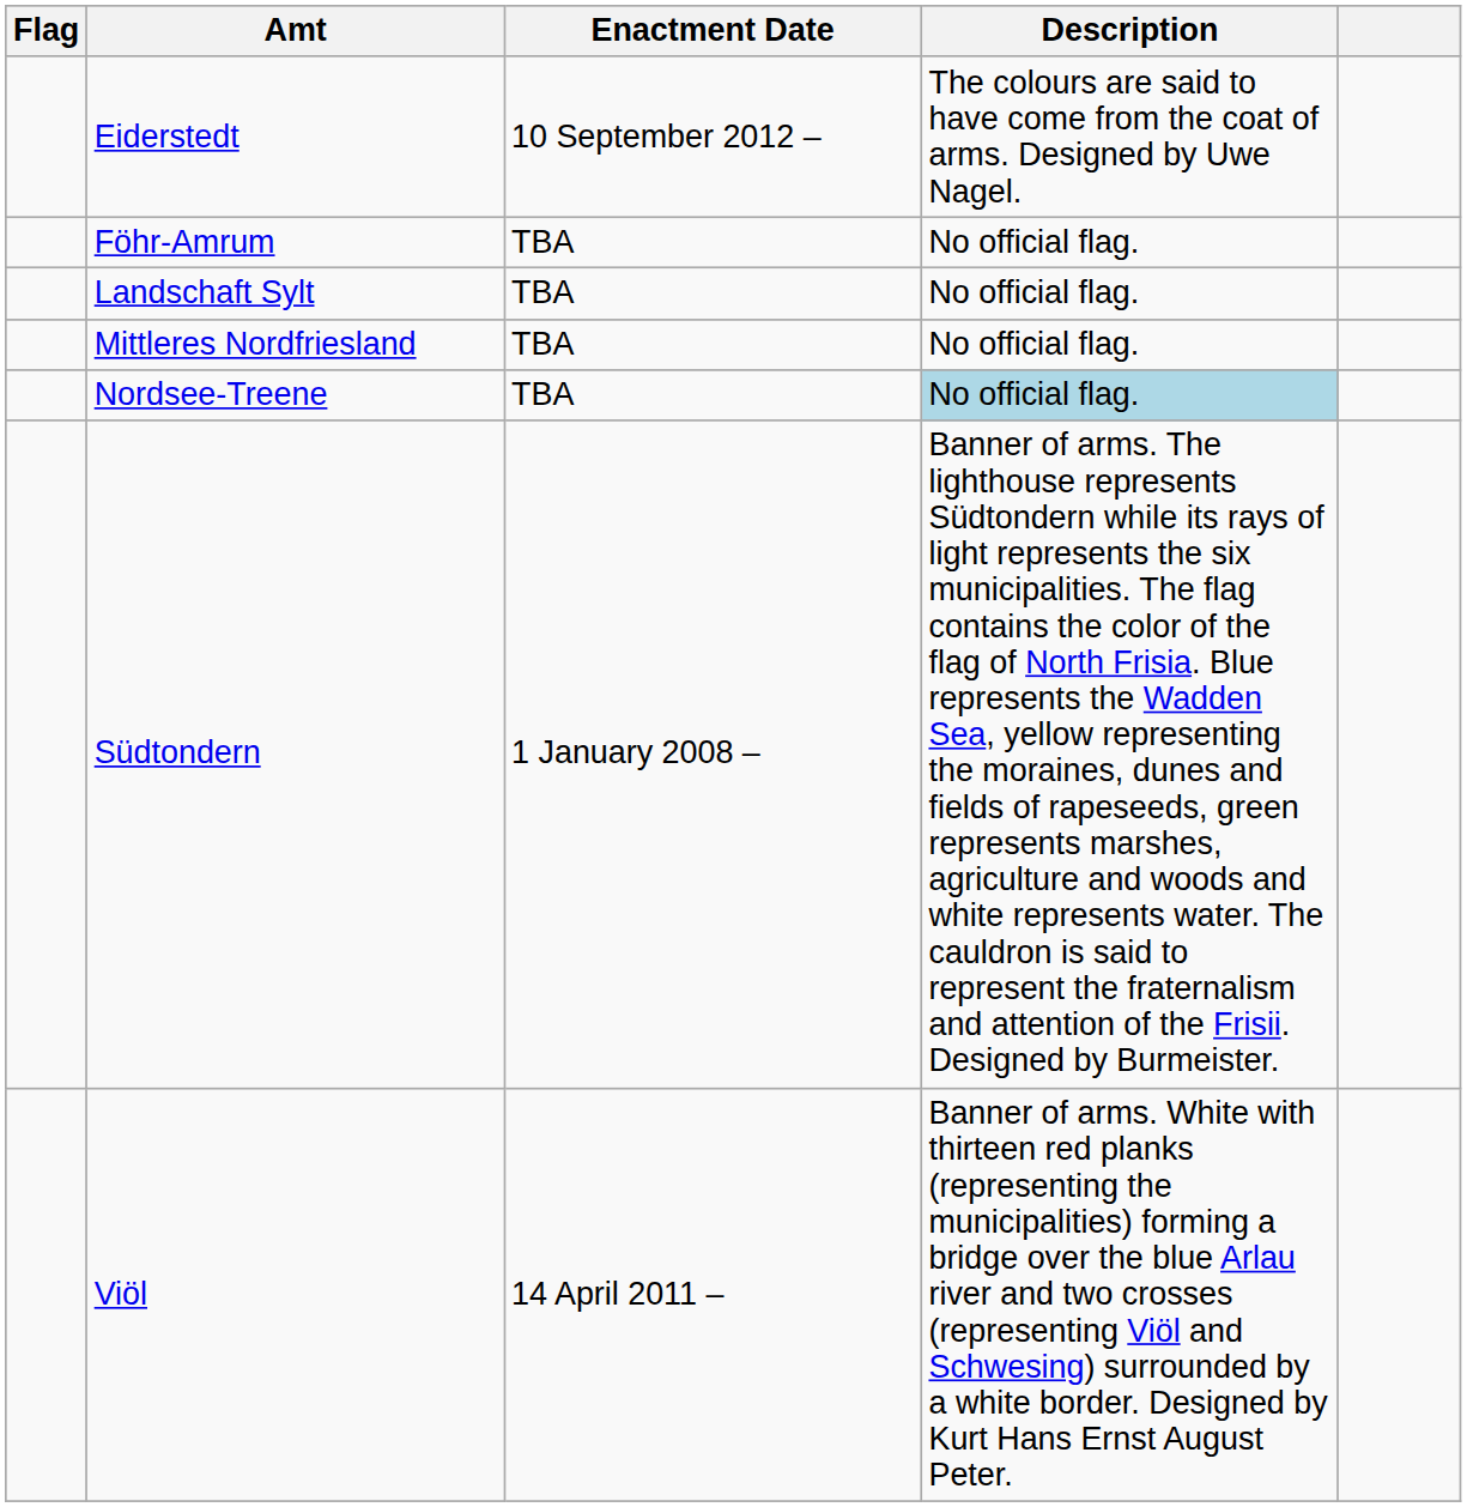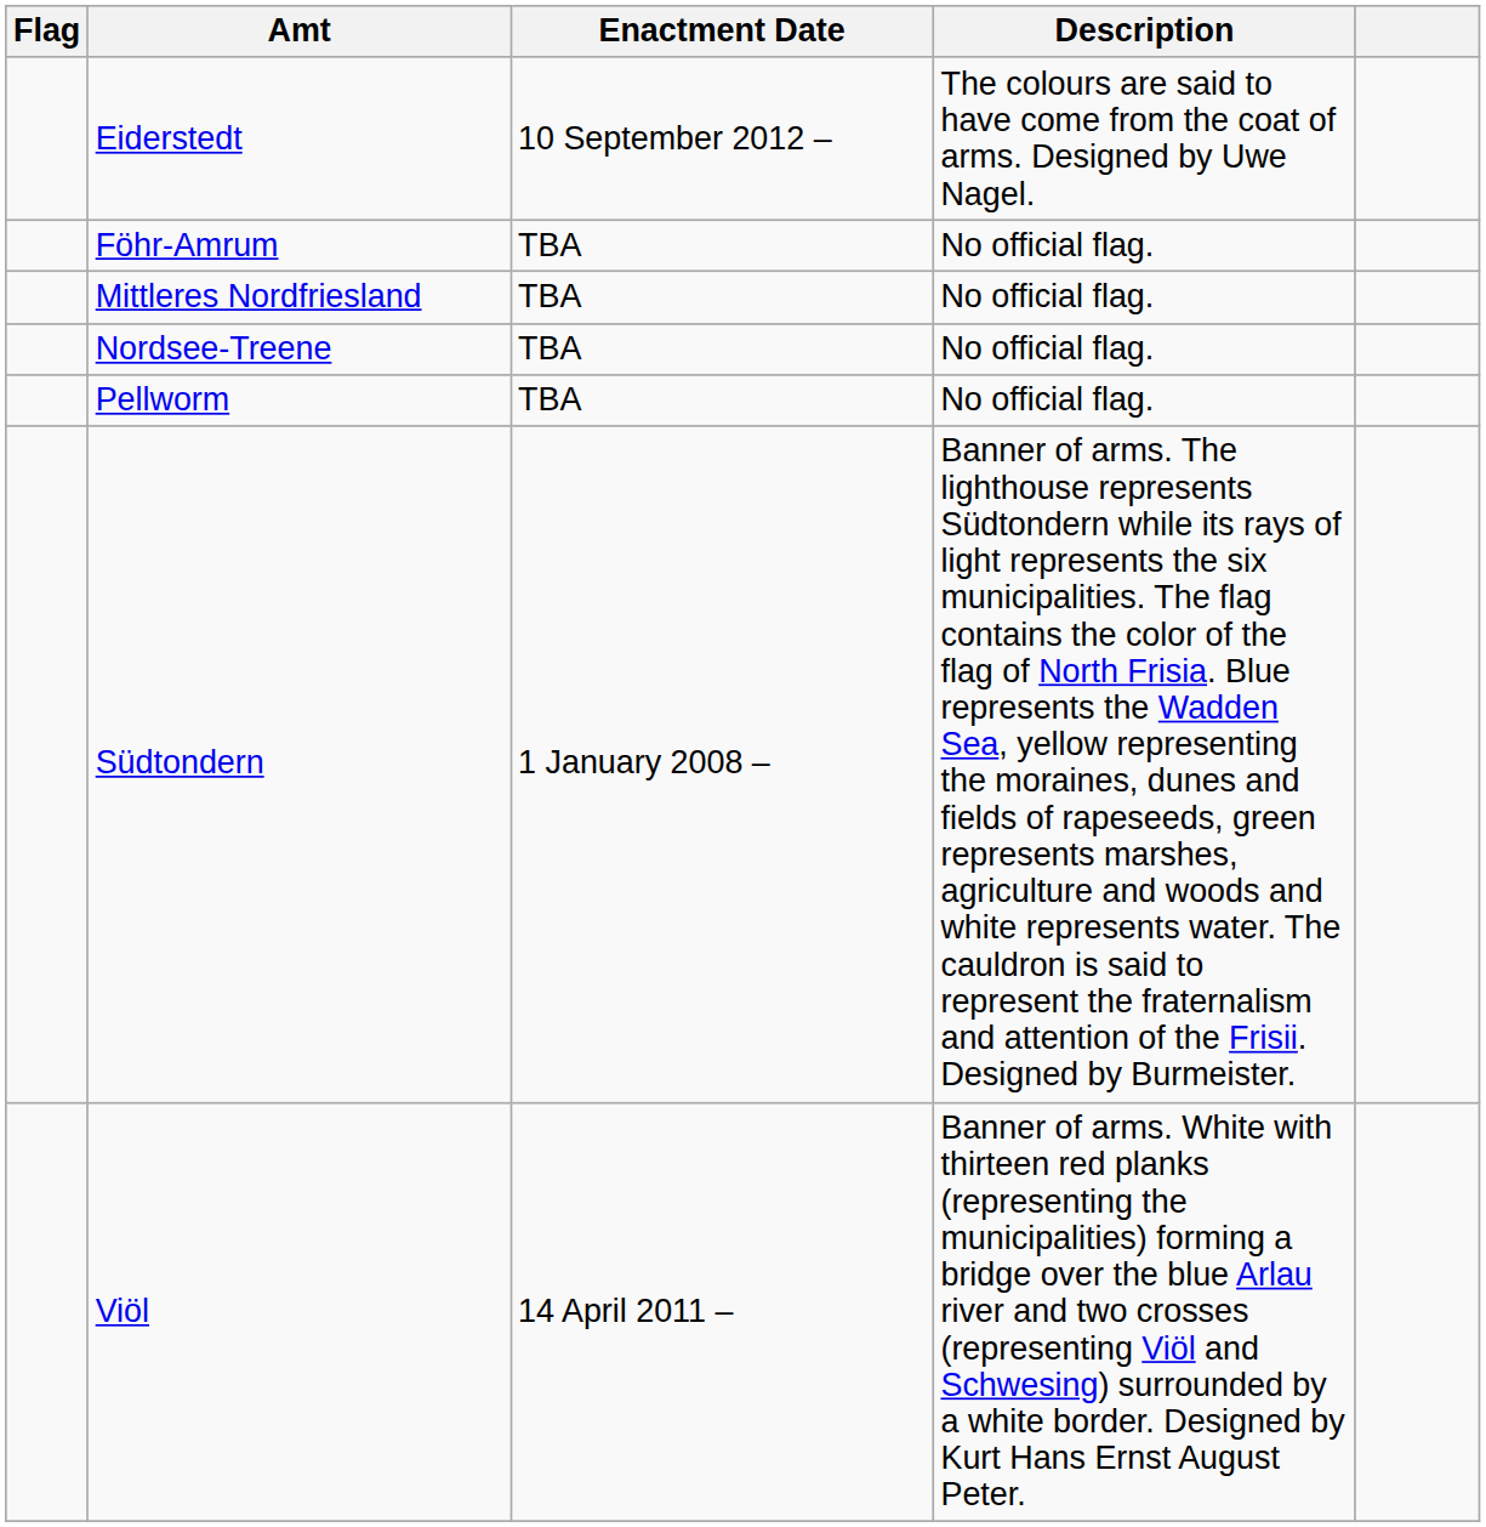 <table class="wikitable">
 <tr>
 <th>Flag</th>
 <th style="width:200px;">Amt</th>
 <th style="width:200px;">Enactment Date</th>
 <th style="width:200px;">Description</th>
 <th style="width:6ch;"></th>
 </tr>
 <tr>
 <td></td>
 <td><a href='#'>Eiderstedt</a></td>
 <td>10 September 2012 –</td>
 <td>The colours are said to have come from the coat of arms. Designed by Uwe Nagel.</td>
 <td></td>
 </tr>
 <tr>
 <td></td>
 <td><a href='#'>Föhr-Amrum</a></td>
 <td>TBA</td>
 <td>No official flag.</td>
 <td></td>
 </tr>
 <tr>
 <td></td>
-<td><a href='#'>Landschaft Sylt</a></td>
-<td>TBA</td>
-<td>No official flag.</td>
-<td></td>
-</tr>
-<tr>
-<td></td>
 <td><a href='#'>Mittleres Nordfriesland</a></td>
 <td>TBA</td>
 <td>No official flag.</td>
 <td></td>
 </tr>
 <tr>
 <td></td>
 <td><a href='#'>Nordsee-Treene</a></td>
 <td>TBA</td>
-<td style="background: lightblue;">No official flag.</td>
+<td>No official flag.</td>
+<td></td>
+</tr>
+<tr>
+<td></td>
+<td><a href='#'>Pellworm</a></td>
+<td>TBA</td>
+<td>No official flag.</td>
 <td></td>
 </tr>
 <tr>
 <td></td>
 <td><a href='#'>Südtondern</a></td>
 <td>1 January 2008 –</td>
 <td>Banner of arms. The lighthouse represents Südtondern while its rays of light represents the six municipalities. The flag contains the color of the flag of <a href='#'>North Frisia</a>. Blue represents the <a href='#'>Wadden Sea</a>, yellow representing the moraines, dunes and fields of rapeseeds, green represents marshes, agriculture and woods and white represents water. The cauldron is said to represent the fraternalism and attention of the <a href='#'>Frisii</a>. Designed by Burmeister.</td>
 <td></td>
 </tr>
 <tr>
 <td></td>
 <td><a href='#'>Viöl</a></td>
 <td>14 April 2011 –</td>
 <td>Banner of arms. White with thirteen red planks (representing the municipalities) forming a bridge over the blue <a href='#'>Arlau</a> river and two crosses (representing <a href='#'>Viöl</a> and <a href='#'>Schwesing</a>) surrounded by a white border. Designed by Kurt Hans Ernst August Peter.</td>
 <td></td>
 </tr>
 </table>
